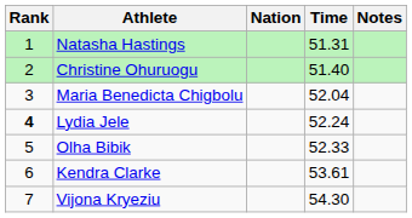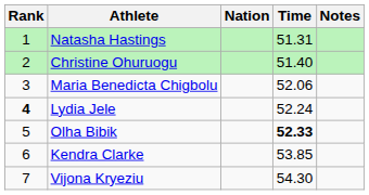 <table class="wikitable sortable" style="text-align:center">
 <tr>
 <th>Rank</th>
 <th>Athlete</th>
 <th>Nation</th>
 <th>Time</th>
 <th>Notes</th>
 </tr>
 <tr bgcolor=#bbf3bb>
 <td>1</td>
 <td align=left><a href='#'>Natasha Hastings</a></td>
 <td align=left></td>
 <td>51.31</td>
 <td></td>
 </tr>
 <tr bgcolor=#bbf3bb>
 <td>2</td>
 <td align=left><a href='#'>Christine Ohuruogu</a></td>
 <td align=left></td>
 <td>51.40</td>
 <td></td>
 </tr>
 <tr>
 <td>3</td>
 <td align=left><a href='#'>Maria Benedicta Chigbolu</a></td>
 <td align=left></td>
-<td>52.04</td>
+<td>52.06</td>
 <td></td>
 </tr>
 <tr>
 <td><strong>4</strong></td>
 <td align=left><a href='#'>Lydia Jele</a></td>
 <td align=left></td>
 <td>52.24</td>
 <td></td>
 </tr>
 <tr>
 <td>5</td>
 <td align=left><a href='#'>Olha Bibik</a></td>
 <td align=left></td>
-<td>52.33</td>
+<td><strong>52.33</strong></td>
 <td></td>
 </tr>
 <tr>
 <td>6</td>
 <td align=left><a href='#'>Kendra Clarke</a></td>
 <td align=left></td>
-<td>53.61</td>
+<td>53.85</td>
 <td></td>
 </tr>
 <tr>
 <td>7</td>
 <td align=left><a href='#'>Vijona Kryeziu</a></td>
 <td align=left></td>
 <td>54.30</td>
 <td></td>
 </tr>
 </table>
